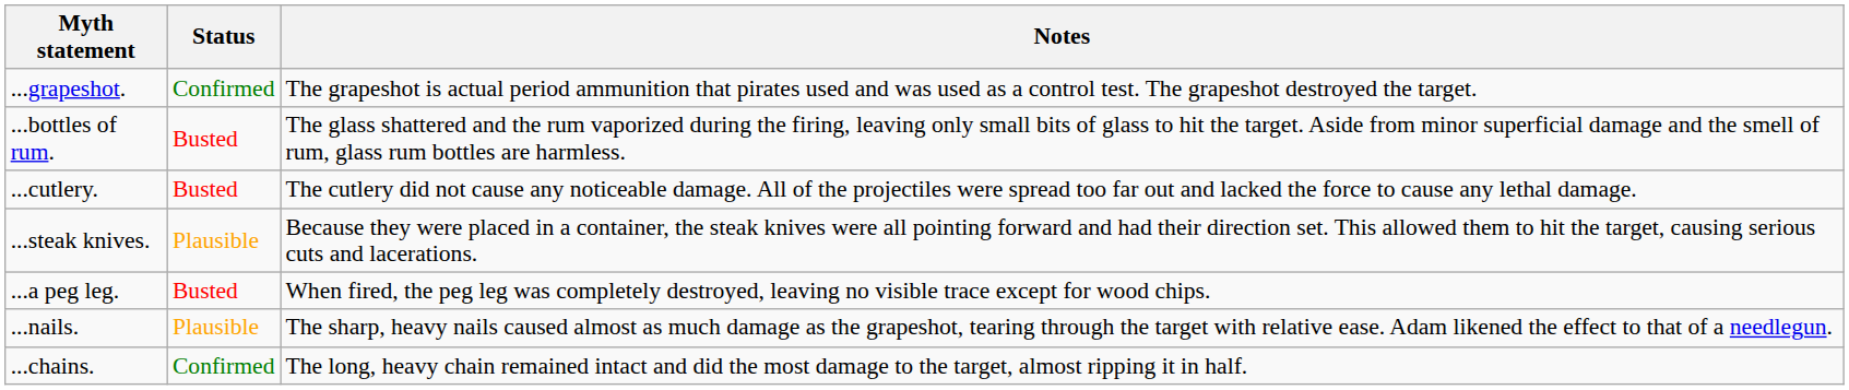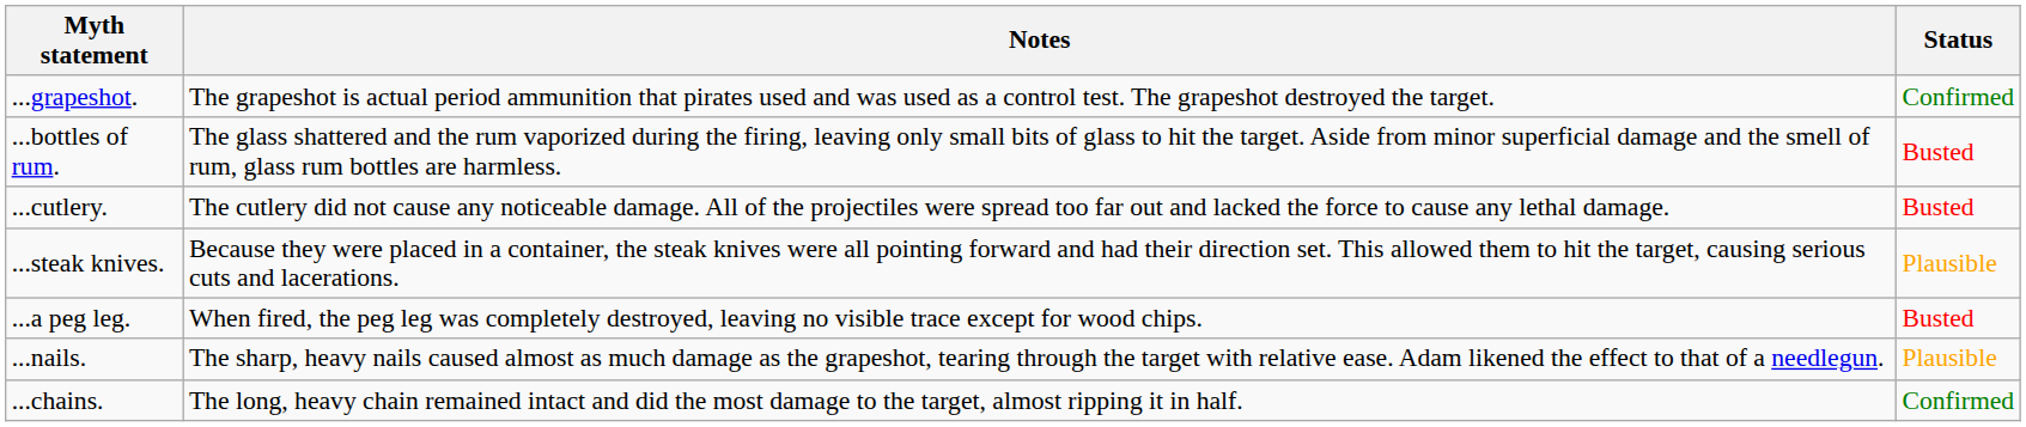 <table class="wikitable plainrowheaders">
 <tr>
 <th>Myth statement</th>
+<th>Notes</th>
 <th>Status</th>
-<th>Notes</th>
 </tr>
 <tr>
 <td>...<a href='#'>grapeshot</a>.</td>
+<td>The grapeshot is actual period ammunition that pirates used and was used as a control test. The grapeshot destroyed the target.</td>
 <td style="color:Green">Confirmed</td>
-<td>The grapeshot is actual period ammunition that pirates used and was used as a control test. The grapeshot destroyed the target.</td>
 </tr>
 <tr>
 <td>...bottles of <a href='#'>rum</a>.</td>
+<td>The glass shattered and the rum vaporized during the firing, leaving only small bits of glass to hit the target. Aside from minor superficial damage and the smell of rum, glass rum bottles are harmless.</td>
 <td style="color:Red">Busted</td>
-<td>The glass shattered and the rum vaporized during the firing, leaving only small bits of glass to hit the target. Aside from minor superficial damage and the smell of rum, glass rum bottles are harmless.</td>
 </tr>
 <tr>
 <td>...cutlery.</td>
+<td>The cutlery did not cause any noticeable damage. All of the projectiles were spread too far out and lacked the force to cause any lethal damage.</td>
 <td style="color:Red">Busted</td>
-<td>The cutlery did not cause any noticeable damage. All of the projectiles were spread too far out and lacked the force to cause any lethal damage.</td>
 </tr>
 <tr>
 <td>...steak knives.</td>
+<td>Because they were placed in a container, the steak knives were all pointing forward and had their direction set. This allowed them to hit the target, causing serious cuts and lacerations.</td>
 <td style="color:orange">Plausible</td>
-<td>Because they were placed in a container, the steak knives were all pointing forward and had their direction set. This allowed them to hit the target, causing serious cuts and lacerations.</td>
 </tr>
 <tr>
 <td>...a peg leg.</td>
+<td>When fired, the peg leg was completely destroyed, leaving no visible trace except for wood chips.</td>
 <td style="color:Red">Busted</td>
-<td>When fired, the peg leg was completely destroyed, leaving no visible trace except for wood chips.</td>
 </tr>
 <tr>
 <td>...nails.</td>
+<td>The sharp, heavy nails caused almost as much damage as the grapeshot, tearing through the target with relative ease. Adam likened the effect to that of a <a href='#'>needlegun</a>.</td>
 <td style="color:orange">Plausible</td>
-<td>The sharp, heavy nails caused almost as much damage as the grapeshot, tearing through the target with relative ease. Adam likened the effect to that of a <a href='#'>needlegun</a>.</td>
 </tr>
 <tr>
 <td>...chains.</td>
+<td>The long, heavy chain remained intact and did the most damage to the target, almost ripping it in half.</td>
 <td style="color:green">Confirmed</td>
-<td>The long, heavy chain remained intact and did the most damage to the target, almost ripping it in half.</td>
 </tr>
 </table>
